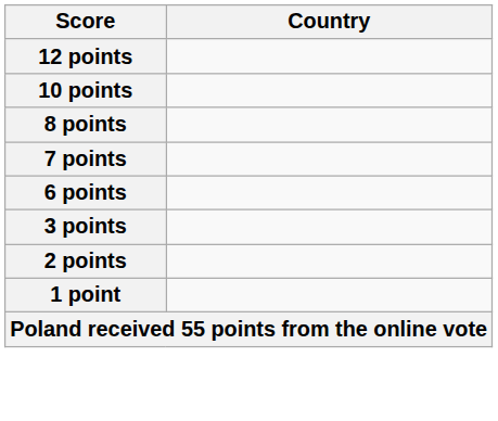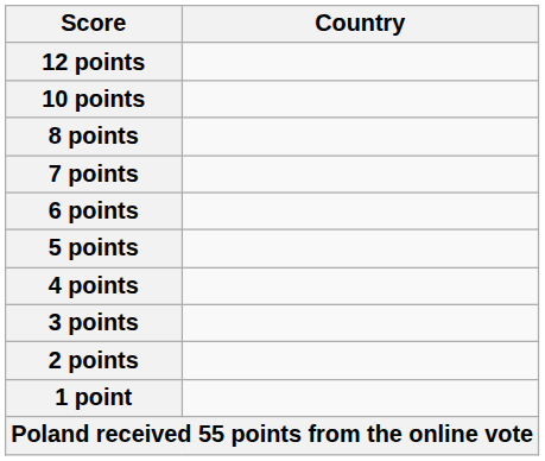 <table class="wikitable">
 <tr>
 <th scope="col" width="33%">Score</th>
 <th scope="col">Country</th>
 </tr>
 <tr>
 <th scope="row">12 points</th>
 <td></td>
 </tr>
 <tr>
 <th scope="row">10 points</th>
 <td></td>
 </tr>
 <tr>
 <th scope="row">8 points</th>
 <td></td>
 </tr>
 <tr>
 <th scope="row">7 points</th>
 <td></td>
 </tr>
 <tr>
 <th scope="row">6 points</th>
 <td></td>
 </tr>
 <tr>
+<th scope="row">5 points</th>
+<td></td>
+</tr>
+<tr>
+<th scope="row">4 points</th>
+<td></td>
+</tr>
+<tr>
 <th scope="row">3 points</th>
 <td></td>
 </tr>
 <tr>
 <th scope="row">2 points</th>
 <td></td>
 </tr>
 <tr>
 <th scope="row">1 point</th>
 <td></td>
 </tr>
 <tr>
 <th colspan=2>Poland received 55 points from the online vote</th>
 </tr>
 </table>
